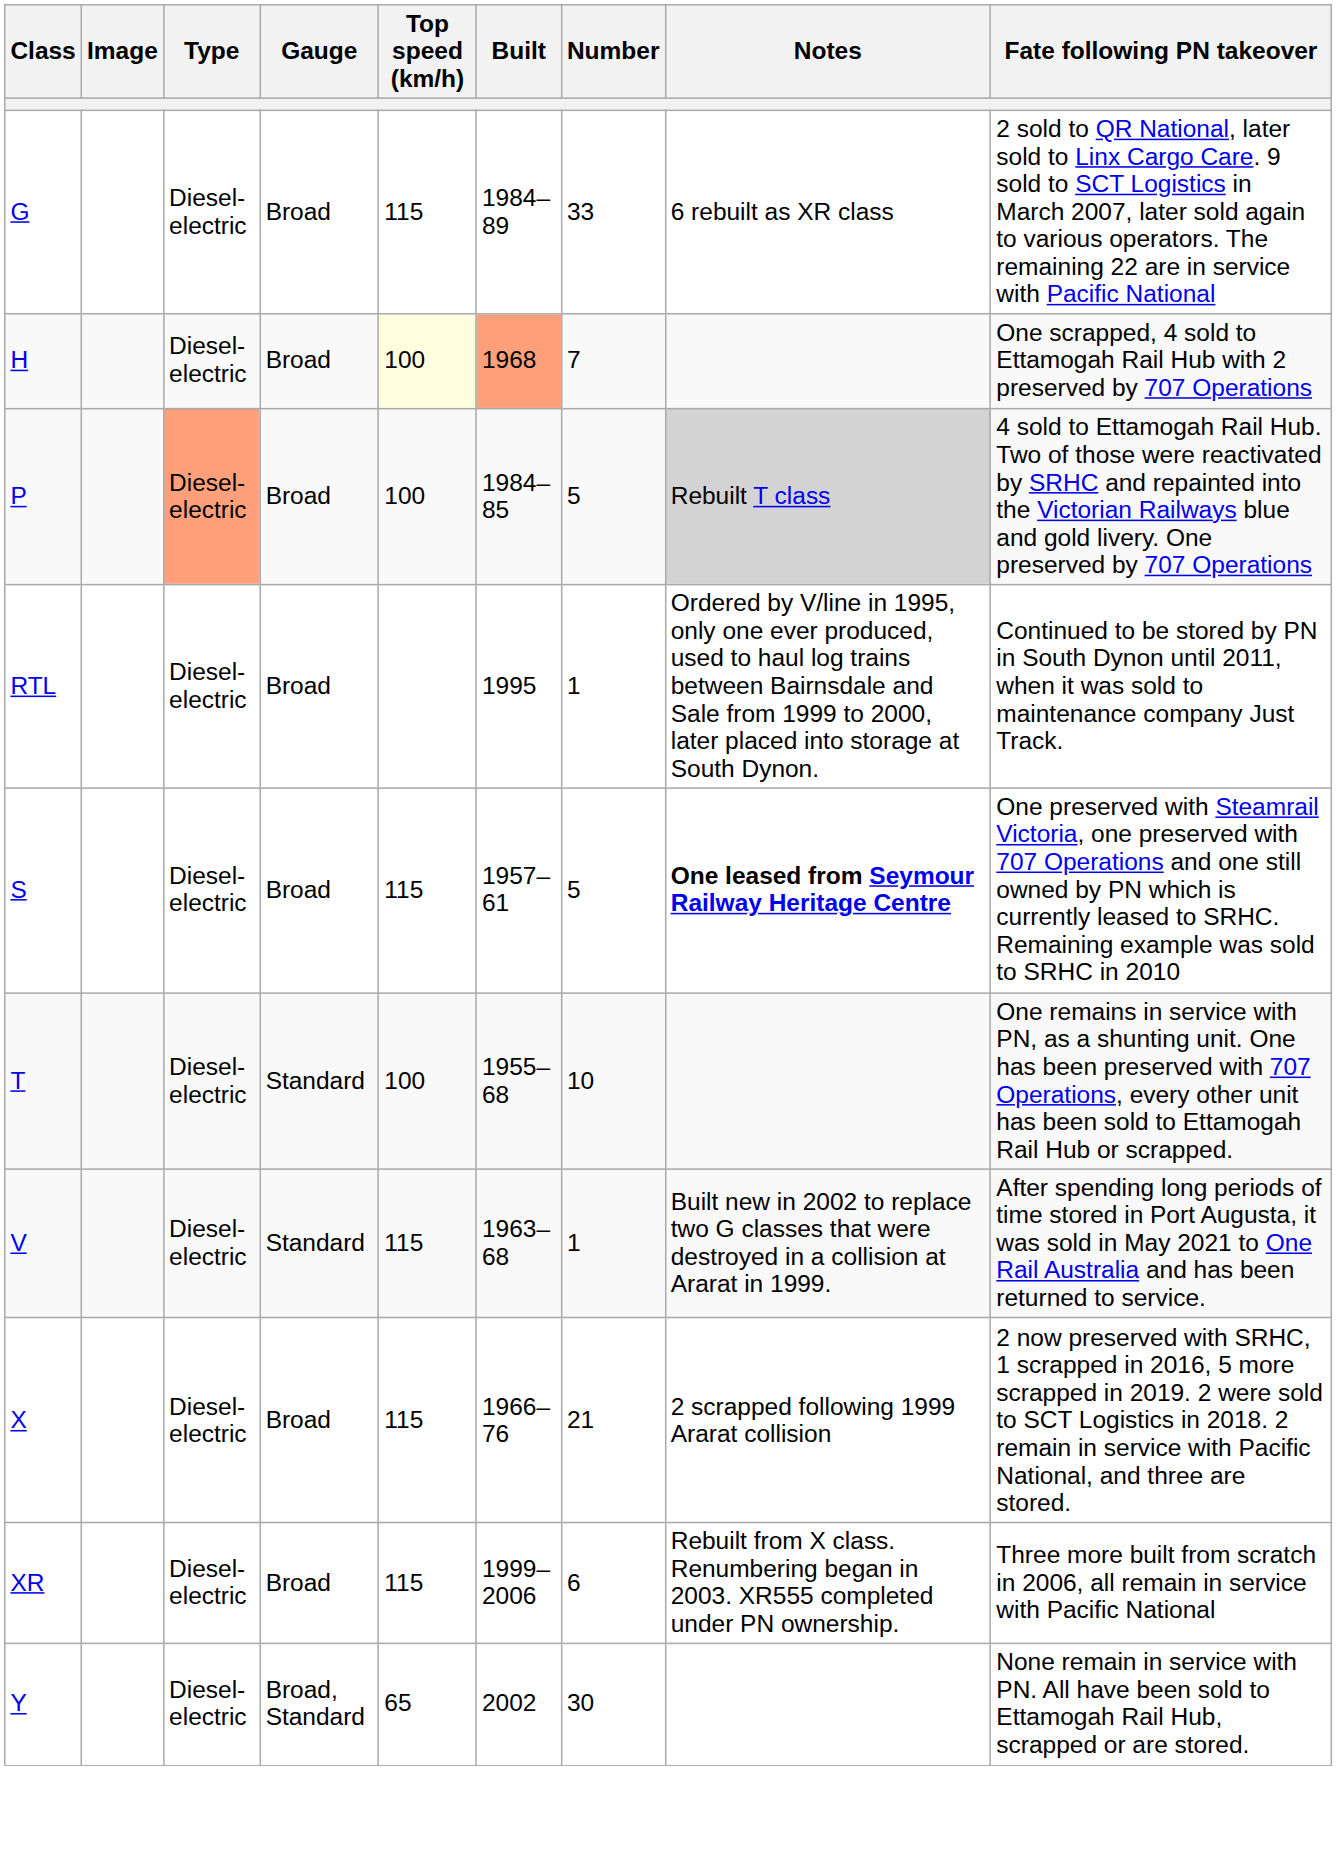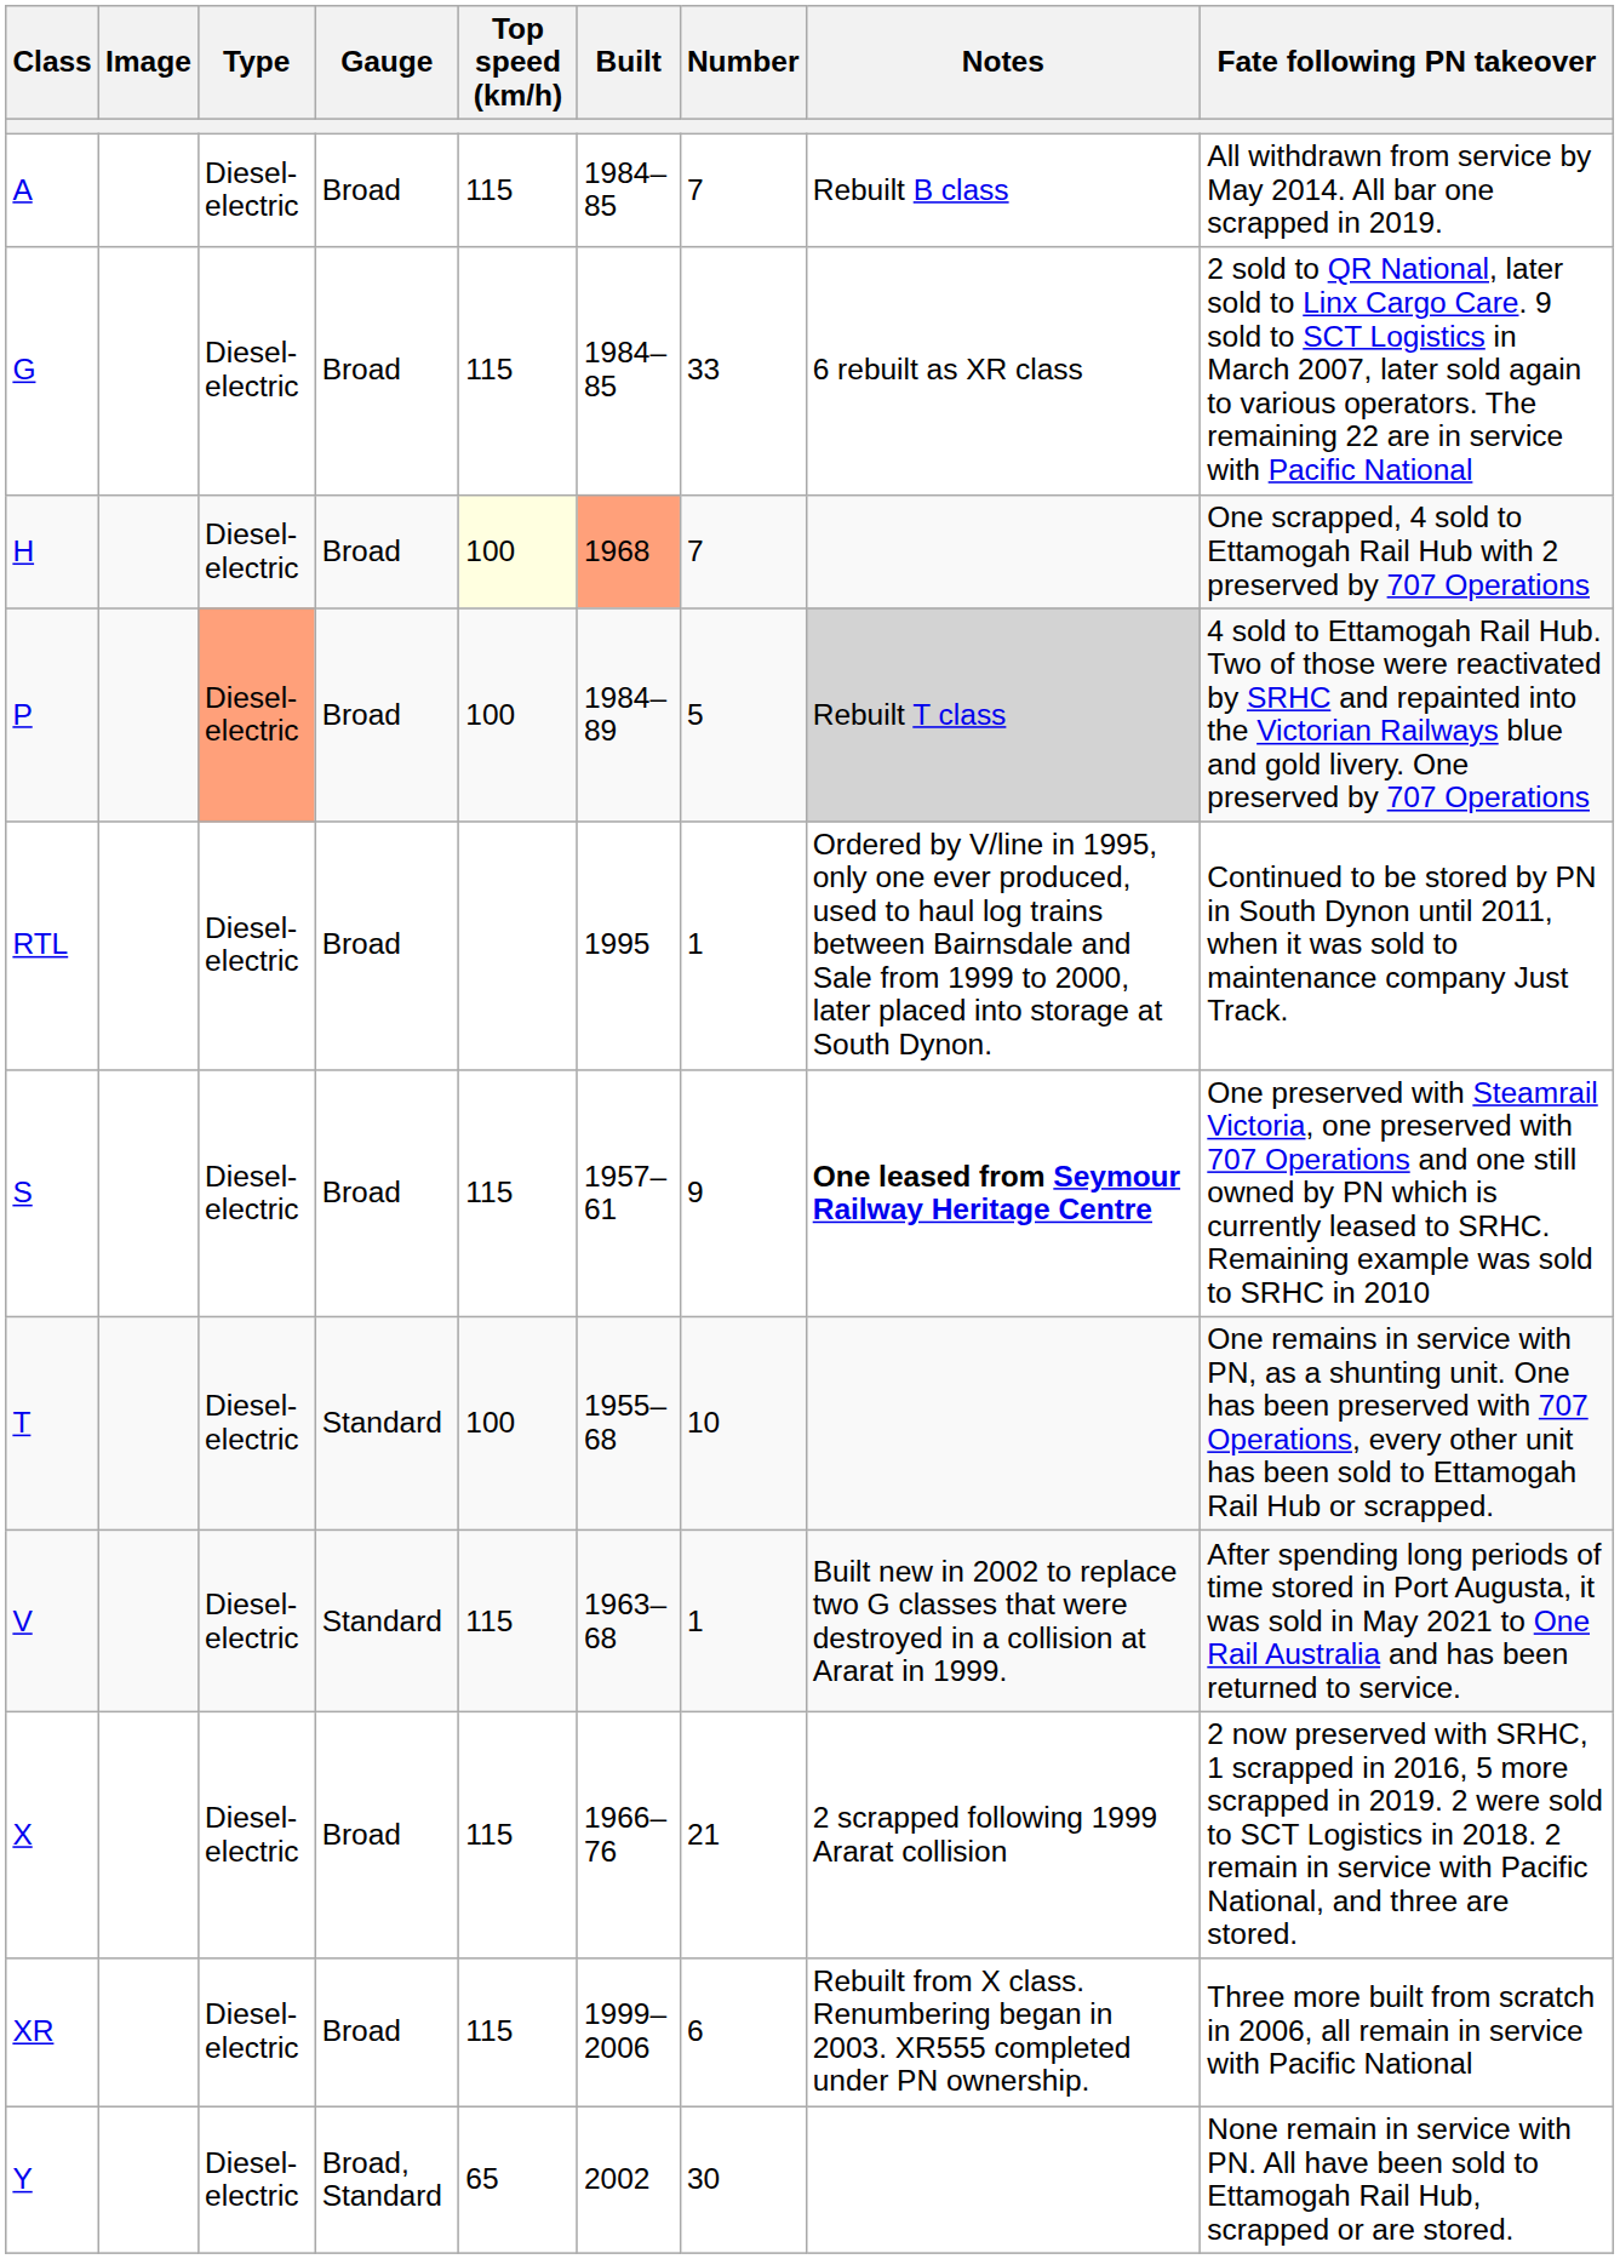 <table class="wikitable sortable">
 <tr>
 <th>Class</th>
 <th>Image</th>
 <th>Type</th>
 <th>Gauge</th>
 <th>Top speed (km/h)</th>
 <th>Built</th>
 <th>Number</th>
 <th>Notes</th>
 <th>Fate following PN takeover</th>
 </tr>
 <tr>
 <th colspan="9"></th>
 </tr>
 <tr bgcolor="#FFFFFF">
+<td><a href='#'>A</a></td>
+<td></td>
+<td>Diesel-electric</td>
+<td>Broad</td>
+<td>115</td>
+<td>1984–85</td>
+<td>7</td>
+<td>Rebuilt <a href='#'>B class</a></td>
+<td>All withdrawn from service by May 2014. All bar one scrapped in 2019.</td>
+</tr>
+<tr bgcolor="#FFFFFF">
 <td><a href='#'>G</a></td>
 <td></td>
 <td>Diesel-electric</td>
 <td>Broad</td>
 <td>115</td>
-<td>1984–89</td>
+<td>1984–85</td>
 <td>33</td>
 <td>6 rebuilt as XR class</td>
 <td>2 sold to <a href='#'>QR National</a>, later sold to <a href='#'>Linx Cargo Care</a>. 9 sold to <a href='#'>SCT Logistics</a> in March 2007, later sold again to various operators. The remaining 22 are in service with <a href='#'>Pacific National</a></td>
 </tr>
 <tr>
 <td><a href='#'>H</a></td>
 <td></td>
 <td>Diesel-electric</td>
 <td>Broad</td>
 <td style="background: lightyellow;">100</td>
 <td style="background: lightsalmon;">1968</td>
 <td>7</td>
 <td></td>
 <td>One scrapped, 4 sold to Ettamogah Rail Hub with 2 preserved by <a href='#'>707 Operations</a></td>
 </tr>
 <tr>
 <td><a href='#'>P</a></td>
 <td></td>
 <td style="background: lightsalmon;">Diesel-electric</td>
 <td>Broad</td>
 <td>100</td>
-<td>1984–85</td>
+<td>1984–89</td>
 <td>5</td>
 <td style="background: lightgrey;">Rebuilt <a href='#'>T class</a></td>
 <td>4 sold to Ettamogah Rail Hub. Two of those were reactivated by <a href='#'>SRHC</a> and repainted into the <a href='#'>Victorian Railways</a> blue and gold livery. One preserved by <a href='#'>707 Operations</a></td>
 </tr>
 <tr bgcolor="#FFFFFF">
 <td><a href='#'>RTL</a></td>
 <td></td>
 <td>Diesel-electric</td>
 <td>Broad</td>
 <td></td>
 <td>1995</td>
 <td>1</td>
 <td>Ordered by V/line in 1995, only one ever produced, used to haul log trains between Bairnsdale and Sale from 1999 to 2000, later placed into storage at South Dynon.</td>
 <td>Continued to be stored by PN in South Dynon until 2011, when it was sold to maintenance company Just Track.</td>
 </tr>
 <tr bgcolor="#FFFFFF">
 <td><a href='#'>S</a></td>
 <td></td>
 <td>Diesel-electric</td>
 <td>Broad</td>
 <td>115</td>
 <td>1957–61</td>
-<td>5</td>
+<td>9</td>
 <td><strong>One leased from <a href='#'>Seymour Railway Heritage Centre</a></strong></td>
 <td>One preserved with <a href='#'>Steamrail Victoria</a>, one preserved with <a href='#'>707 Operations</a> and one still owned by PN which is currently leased to SRHC. Remaining example was sold to SRHC in 2010</td>
 </tr>
 <tr>
 <td><a href='#'>T</a></td>
 <td></td>
 <td>Diesel-electric</td>
 <td>Standard</td>
 <td>100</td>
 <td>1955–68</td>
 <td>10</td>
 <td></td>
 <td>One remains in service with PN, as a shunting unit. One has been preserved with <a href='#'>707 Operations</a>, every other unit has been sold to Ettamogah Rail Hub or scrapped.</td>
 </tr>
 <tr>
 <td><a href='#'>V</a></td>
 <td></td>
 <td>Diesel-electric</td>
 <td>Standard</td>
 <td>115</td>
 <td>1963–68</td>
 <td>1</td>
 <td>Built new in 2002 to replace two G classes that were destroyed in a collision at Ararat in 1999.</td>
 <td>After spending long periods of time stored in Port Augusta, it was sold in May 2021 to <a href='#'>One Rail Australia</a> and has been returned to service.</td>
 </tr>
 <tr bgcolor="#FFFFFF">
 <td><a href='#'>X</a></td>
 <td></td>
 <td>Diesel-electric</td>
 <td>Broad</td>
 <td>115</td>
 <td>1966–76</td>
 <td>21</td>
 <td>2 scrapped following 1999 Ararat collision</td>
 <td>2 now preserved with SRHC, 1 scrapped in 2016, 5 more scrapped in 2019. 2 were sold to SCT Logistics in 2018. 2 remain in service with Pacific National, and three are stored.</td>
 </tr>
 <tr bgcolor="#FFFFFF">
 <td><a href='#'>XR</a></td>
 <td></td>
 <td>Diesel-electric</td>
 <td>Broad</td>
 <td>115</td>
 <td>1999–2006</td>
 <td>6</td>
 <td>Rebuilt from X class. Renumbering began in 2003. XR555 completed under PN ownership.</td>
 <td>Three more built from scratch in 2006, all remain in service with Pacific National</td>
 </tr>
 <tr bgcolor="#FFFFFF">
 <td><a href='#'>Y</a></td>
 <td></td>
 <td>Diesel-electric</td>
 <td>Broad, Standard</td>
 <td>65</td>
 <td>2002</td>
 <td>30</td>
 <td></td>
 <td>None remain in service with PN. All have been sold to Ettamogah Rail Hub, scrapped or are stored.</td>
 </tr>
 </table>
